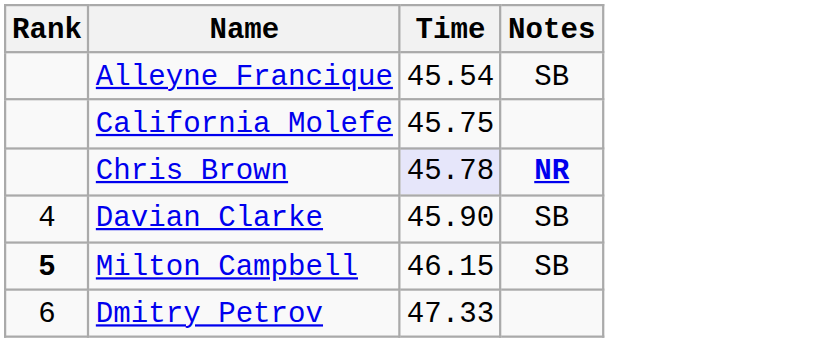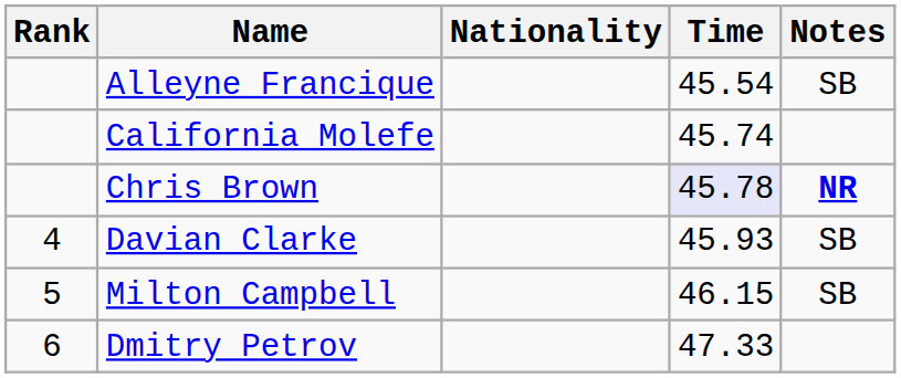 <table class="wikitable sortable" style="text-align:center">
 <tr>
 <th>Rank</th>
 <th>Name</th>
+<th>Nationality</th>
 <th>Time</th>
 <th>Notes</th>
 </tr>
 <tr>
 <td></td>
 <td align="left"><a href='#'>Alleyne Francique</a></td>
+<td align=left></td>
 <td>45.54</td>
 <td>SB</td>
 </tr>
 <tr>
 <td></td>
 <td align="left"><a href='#'>California Molefe</a></td>
-<td>45.75</td>
+<td align=left></td>
+<td>45.74</td>
 <td></td>
 </tr>
 <tr>
 <td></td>
 <td align="left"><a href='#'>Chris Brown</a></td>
+<td align=left></td>
 <td style="background: lavender;">45.78</td>
 <td><strong><a href='#'>NR</a></strong></td>
 </tr>
 <tr>
 <td>4</td>
 <td align="left"><a href='#'>Davian Clarke</a></td>
-<td>45.90</td>
+<td align=left></td>
+<td>45.93</td>
 <td>SB</td>
 </tr>
 <tr>
-<td><strong>5</strong></td>
+<td>5</td>
 <td align="left"><a href='#'>Milton Campbell</a></td>
+<td align=left></td>
 <td>46.15</td>
 <td>SB</td>
 </tr>
 <tr>
 <td>6</td>
 <td align="left"><a href='#'>Dmitry Petrov</a></td>
+<td align=left></td>
 <td>47.33</td>
 <td></td>
 </tr>
 </table>
